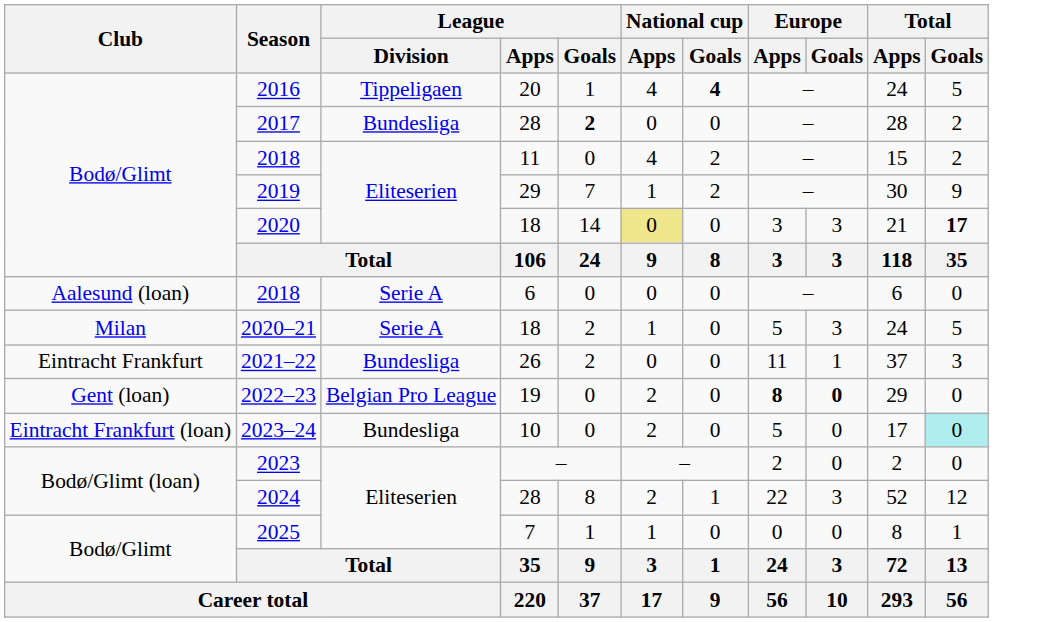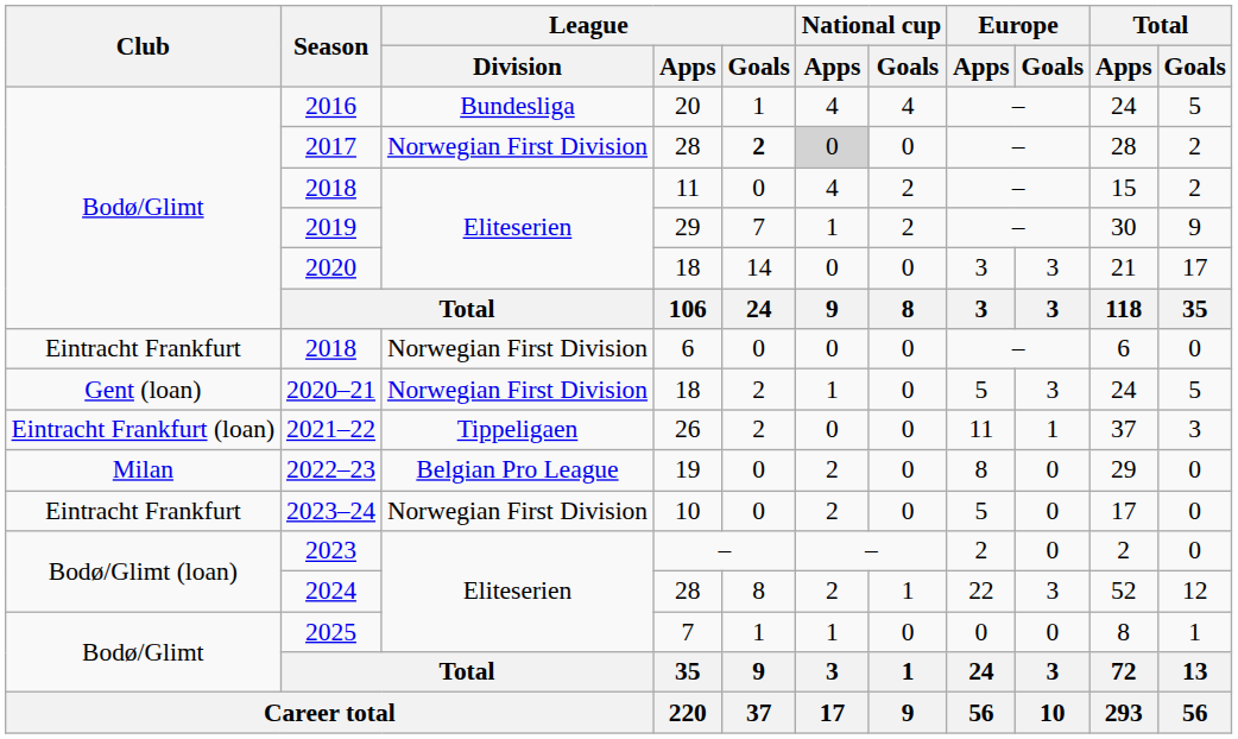 <table class="wikitable" style="text-align:center">
 <tr>
 <th rowspan="2">Club</th>
 <th rowspan="2">Season</th>
 <th colspan="3">League</th>
 <th colspan="2">National cup</th>
 <th colspan="2">Europe</th>
 <th colspan="2">Total</th>
 </tr>
 <tr>
 <th>Division</th>
 <th>Apps</th>
 <th>Goals</th>
 <th>Apps</th>
 <th>Goals</th>
 <th>Apps</th>
 <th>Goals</th>
 <th>Apps</th>
 <th>Goals</th>
 </tr>
 <tr>
 <td rowspan="6"><a href='#'>Bodø/Glimt</a></td>
 <td><a href='#'>2016</a></td>
-<td><a href='#'>Tippeligaen</a></td>
+<td><a href='#'>Bundesliga</a></td>
 <td>20</td>
 <td>1</td>
 <td>4</td>
-<td><strong>4</strong></td>
+<td>4</td>
 <td colspan="2">–</td>
 <td>24</td>
 <td>5</td>
 </tr>
 <tr>
 <td><a href='#'>2017</a></td>
-<td><a href='#'>Bundesliga</a></td>
+<td><a href='#'>Norwegian First Division</a></td>
 <td>28</td>
 <td><strong>2</strong></td>
-<td>0</td>
+<td style="background: lightgrey;">0</td>
 <td>0</td>
 <td colspan="2">–</td>
 <td>28</td>
 <td>2</td>
 </tr>
 <tr>
 <td><a href='#'>2018</a></td>
 <td rowspan="3"><a href='#'>Eliteserien</a></td>
 <td>11</td>
 <td>0</td>
 <td>4</td>
 <td>2</td>
 <td colspan="2">–</td>
 <td>15</td>
 <td>2</td>
 </tr>
 <tr>
 <td><a href='#'>2019</a></td>
 <td>29</td>
 <td>7</td>
 <td>1</td>
 <td>2</td>
 <td colspan="2">–</td>
 <td>30</td>
 <td>9</td>
 </tr>
 <tr>
 <td><a href='#'>2020</a></td>
 <td>18</td>
 <td>14</td>
-<td style="background: khaki;">0</td>
+<td>0</td>
 <td>0</td>
 <td>3</td>
 <td>3</td>
 <td>21</td>
-<td><strong>17</strong></td>
+<td>17</td>
 </tr>
 <tr>
 <th colspan="2">Total</th>
 <th>106</th>
 <th>24</th>
 <th>9</th>
 <th>8</th>
 <th>3</th>
 <th>3</th>
 <th>118</th>
 <th>35</th>
 </tr>
 <tr>
-<td><a href='#'>Aalesund</a> (loan)</td>
+<td>Eintracht Frankfurt</td>
 <td><a href='#'>2018</a></td>
-<td><a href='#'>Serie A</a></td>
+<td>Norwegian First Division</td>
 <td>6</td>
 <td>0</td>
 <td>0</td>
 <td>0</td>
 <td colspan="2">–</td>
 <td>6</td>
 <td>0</td>
 </tr>
 <tr>
-<td><a href='#'>Milan</a></td>
+<td><a href='#'>Gent</a> (loan)</td>
 <td><a href='#'>2020–21</a></td>
-<td><a href='#'>Serie A</a></td>
+<td><a href='#'>Norwegian First Division</a></td>
 <td>18</td>
 <td>2</td>
 <td>1</td>
 <td>0</td>
 <td>5</td>
 <td>3</td>
 <td>24</td>
 <td>5</td>
 </tr>
 <tr>
-<td>Eintracht Frankfurt</td>
+<td><a href='#'>Eintracht Frankfurt</a> (loan)</td>
 <td><a href='#'>2021–22</a></td>
-<td><a href='#'>Bundesliga</a></td>
+<td><a href='#'>Tippeligaen</a></td>
 <td>26</td>
 <td>2</td>
 <td>0</td>
 <td>0</td>
 <td>11</td>
 <td>1</td>
 <td>37</td>
 <td>3</td>
 </tr>
 <tr>
-<td><a href='#'>Gent</a> (loan)</td>
+<td><a href='#'>Milan</a></td>
 <td><a href='#'>2022–23</a></td>
 <td><a href='#'>Belgian Pro League</a></td>
 <td>19</td>
 <td>0</td>
 <td>2</td>
 <td>0</td>
-<td><strong>8</strong></td>
-<td><strong>0</strong></td>
+<td>8</td>
+<td>0</td>
 <td>29</td>
 <td>0</td>
 </tr>
 <tr>
-<td><a href='#'>Eintracht Frankfurt</a> (loan)</td>
+<td>Eintracht Frankfurt</td>
 <td><a href='#'>2023–24</a></td>
-<td>Bundesliga</td>
+<td>Norwegian First Division</td>
 <td>10</td>
 <td>0</td>
 <td>2</td>
 <td>0</td>
 <td>5</td>
 <td>0</td>
 <td>17</td>
-<td style="background: paleturquoise;">0</td>
+<td>0</td>
 </tr>
 <tr>
 <td rowspan="2">Bodø/Glimt (loan)</td>
 <td><a href='#'>2023</a></td>
 <td rowspan="3">Eliteserien</td>
 <td colspan="2">–</td>
 <td colspan="2">–</td>
 <td>2</td>
 <td>0</td>
 <td>2</td>
 <td>0</td>
 </tr>
 <tr>
 <td><a href='#'>2024</a></td>
 <td>28</td>
 <td>8</td>
 <td>2</td>
 <td>1</td>
 <td>22</td>
 <td>3</td>
 <td>52</td>
 <td>12</td>
 </tr>
 <tr>
 <td rowspan="2">Bodø/Glimt</td>
 <td><a href='#'>2025</a></td>
 <td>7</td>
 <td>1</td>
 <td>1</td>
 <td>0</td>
 <td>0</td>
 <td>0</td>
 <td>8</td>
 <td>1</td>
 </tr>
 <tr>
 <th colspan="2">Total</th>
 <th>35</th>
 <th>9</th>
 <th>3</th>
 <th>1</th>
 <th>24</th>
 <th>3</th>
 <th>72</th>
 <th>13</th>
 </tr>
 <tr>
 <th colspan="3">Career total</th>
 <th>220</th>
 <th>37</th>
 <th>17</th>
 <th>9</th>
 <th>56</th>
 <th>10</th>
 <th>293</th>
 <th>56</th>
 </tr>
 </table>
